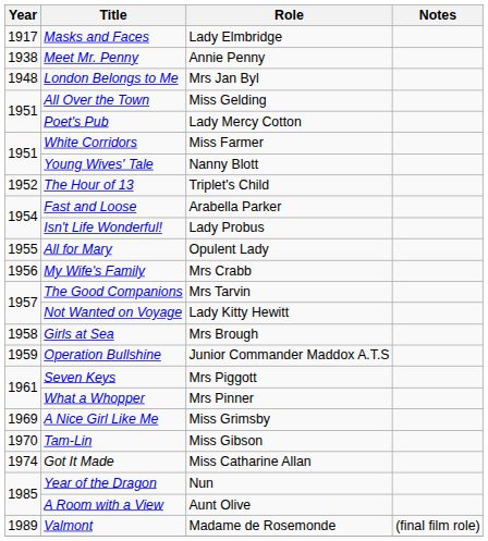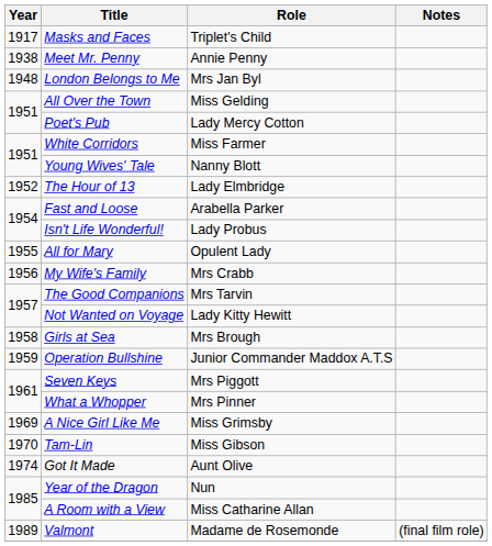 <table class="wikitable">
 <tr>
 <th>Year</th>
 <th>Title</th>
 <th>Role</th>
 <th>Notes</th>
 </tr>
 <tr>
 <td>1917</td>
 <td><em><a href='#'>Masks and Faces</a></em></td>
-<td>Lady Elmbridge</td>
+<td>Triplet's Child</td>
 <td></td>
 </tr>
 <tr>
 <td>1938</td>
 <td><em><a href='#'>Meet Mr. Penny</a></em></td>
 <td>Annie Penny</td>
 <td></td>
 </tr>
 <tr>
 <td>1948</td>
 <td><em><a href='#'>London Belongs to Me</a></em></td>
 <td>Mrs Jan Byl</td>
 <td></td>
 </tr>
 <tr>
 <td rowspan="2">1951</td>
 <td><em><a href='#'>All Over the Town</a></em></td>
 <td>Miss Gelding</td>
 <td></td>
 </tr>
 <tr>
 <td><em><a href='#'>Poet's Pub</a></em></td>
 <td>Lady Mercy Cotton</td>
 <td></td>
 </tr>
 <tr>
 <td rowspan="2">1951</td>
 <td><em><a href='#'>White Corridors</a></em></td>
 <td>Miss Farmer</td>
 <td></td>
 </tr>
 <tr>
 <td><em><a href='#'>Young Wives' Tale</a></em></td>
 <td>Nanny Blott</td>
 <td></td>
 </tr>
 <tr>
 <td>1952</td>
 <td><em><a href='#'>The Hour of 13</a></em></td>
-<td>Triplet's Child</td>
+<td>Lady Elmbridge</td>
 <td></td>
 </tr>
 <tr>
 <td rowspan="2">1954</td>
 <td><em><a href='#'>Fast and Loose</a></em></td>
 <td>Arabella Parker</td>
 <td></td>
 </tr>
 <tr>
 <td><em><a href='#'>Isn't Life Wonderful!</a></em></td>
 <td>Lady Probus</td>
 <td></td>
 </tr>
 <tr>
 <td>1955</td>
 <td><em><a href='#'>All for Mary</a></em></td>
 <td>Opulent Lady</td>
 <td></td>
 </tr>
 <tr>
 <td>1956</td>
 <td><em><a href='#'>My Wife's Family</a></em></td>
 <td>Mrs Crabb</td>
 <td></td>
 </tr>
 <tr>
 <td rowspan="2">1957</td>
 <td><em><a href='#'>The Good Companions</a></em></td>
 <td>Mrs Tarvin</td>
 <td></td>
 </tr>
 <tr>
 <td><em><a href='#'>Not Wanted on Voyage</a></em></td>
 <td>Lady Kitty Hewitt</td>
 <td></td>
 </tr>
 <tr>
 <td>1958</td>
 <td><em><a href='#'>Girls at Sea</a></em></td>
 <td>Mrs Brough</td>
 <td></td>
 </tr>
 <tr>
 <td>1959</td>
 <td><em><a href='#'>Operation Bullshine</a></em></td>
 <td>Junior Commander Maddox A.T.S</td>
 <td></td>
 </tr>
 <tr>
 <td rowspan="2">1961</td>
 <td><em><a href='#'>Seven Keys</a></em></td>
 <td>Mrs Piggott</td>
 <td></td>
 </tr>
 <tr>
 <td><em><a href='#'>What a Whopper</a></em></td>
 <td>Mrs Pinner</td>
 <td></td>
 </tr>
 <tr>
 <td>1969</td>
 <td><em><a href='#'>A Nice Girl Like Me</a></em></td>
 <td>Miss Grimsby</td>
 <td></td>
 </tr>
 <tr>
 <td>1970</td>
 <td><em><a href='#'>Tam-Lin</a></em></td>
 <td>Miss Gibson</td>
 <td></td>
 </tr>
 <tr>
 <td>1974</td>
 <td><em>Got It Made</em></td>
-<td>Miss Catharine Allan</td>
+<td>Aunt Olive</td>
 <td></td>
 </tr>
 <tr>
 <td rowspan="2">1985</td>
 <td><em><a href='#'>Year of the Dragon</a></em></td>
 <td>Nun</td>
 <td></td>
 </tr>
 <tr>
 <td><em><a href='#'>A Room with a View</a></em></td>
-<td>Aunt Olive</td>
+<td>Miss Catharine Allan</td>
 <td></td>
 </tr>
 <tr>
 <td>1989</td>
 <td><em><a href='#'>Valmont</a></em></td>
 <td>Madame de Rosemonde</td>
 <td>(final film role)</td>
 </tr>
 <tr>
 </tr>
 </table>
